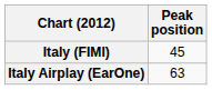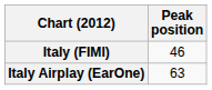 <table class="wikitable plainrowheaders" style="text-align:center">
 <tr>
 <th>Chart (2012)</th>
 <th>Peak<br>position</th>
 </tr>
 <tr>
 <th scope="row">Italy (FIMI)</th>
-<td>45</td>
+<td>46</td>
 </tr>
 <tr>
 <th scope="row">Italy Airplay (EarOne)</th>
 <td>63</td>
 </tr>
 </table>
